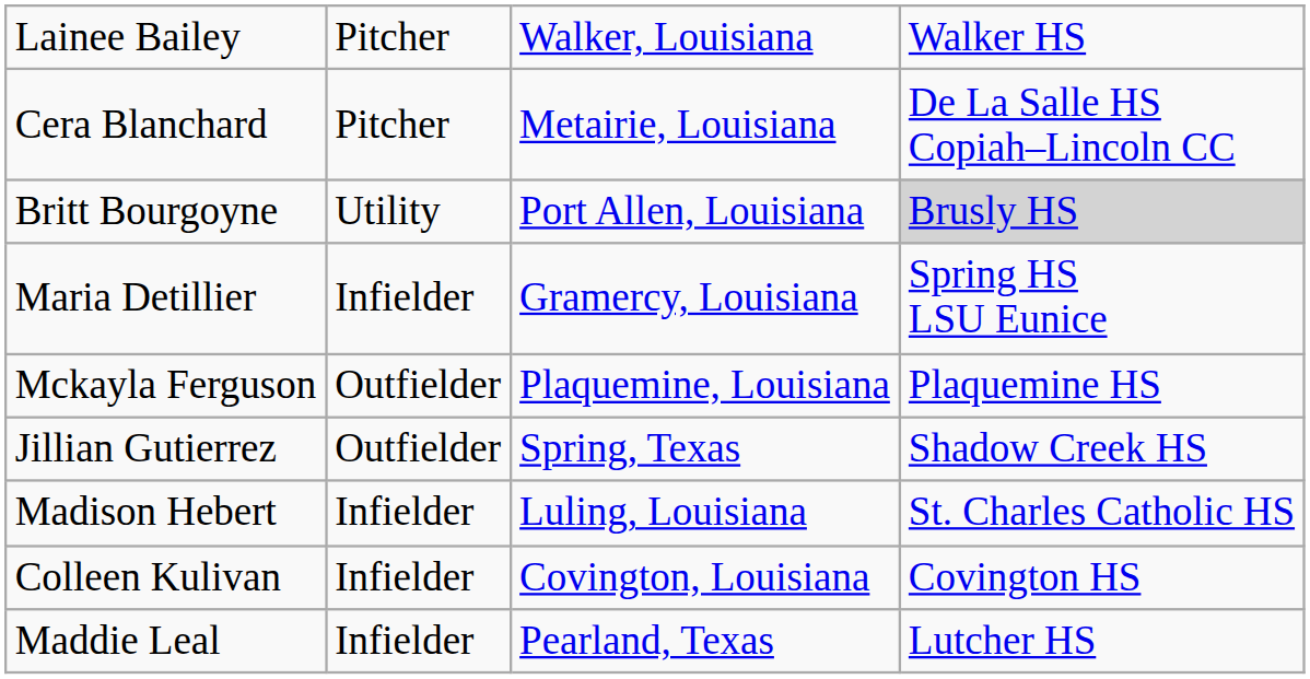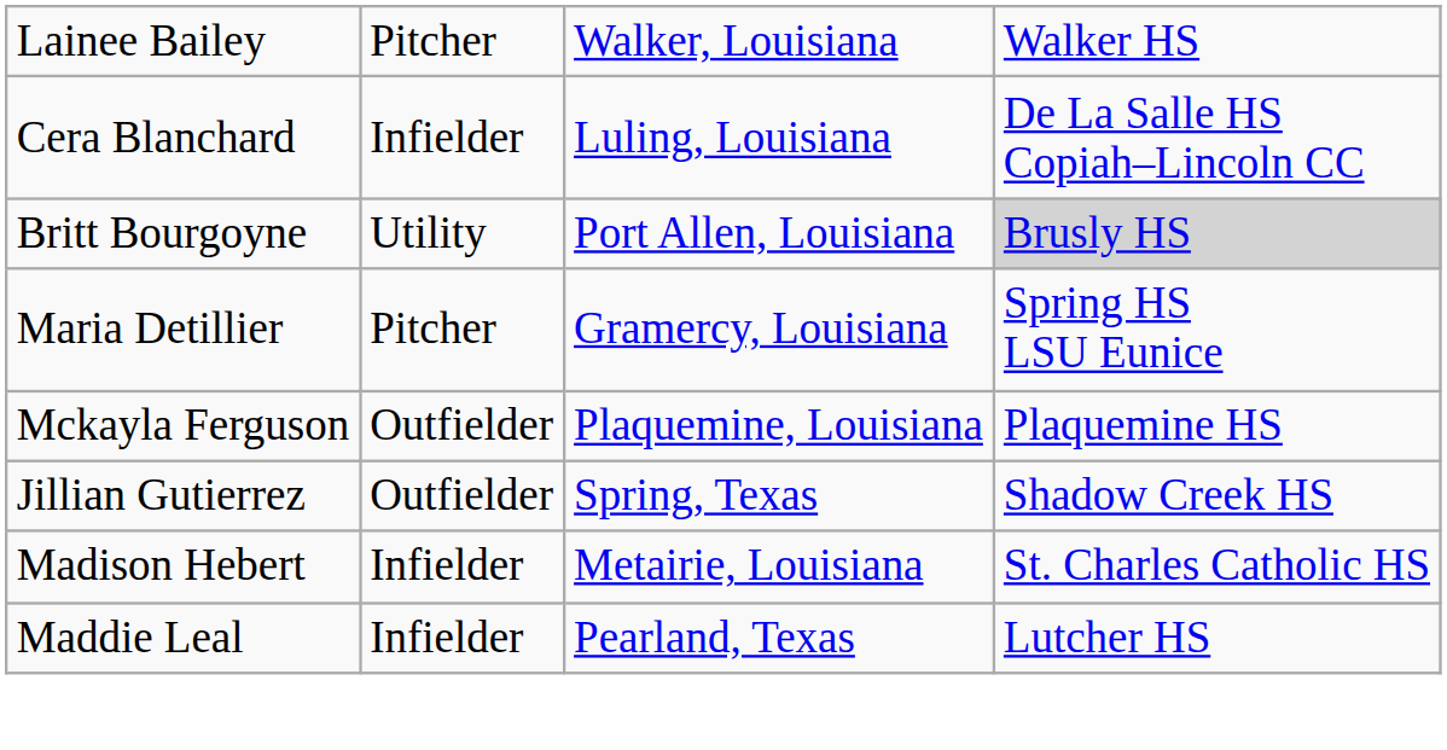 <table class="wikitable">
 <tr>
 <td>Lainee Bailey</td>
 <td>Pitcher</td>
 <td><a href='#'>Walker, Louisiana</a></td>
 <td><a href='#'>Walker HS</a></td>
 </tr>
 <tr>
 <td>Cera Blanchard</td>
-<td>Pitcher</td>
-<td><a href='#'>Metairie, Louisiana</a></td>
+<td>Infielder</td>
+<td><a href='#'>Luling, Louisiana</a></td>
 <td><a href='#'>De La Salle HS</a><br><a href='#'>Copiah–Lincoln CC</a></td>
 </tr>
 <tr>
 <td>Britt Bourgoyne</td>
 <td>Utility</td>
 <td><a href='#'>Port Allen, Louisiana</a></td>
 <td style="background: lightgrey;"><a href='#'>Brusly HS</a></td>
 </tr>
 <tr>
 <td>Maria Detillier</td>
-<td>Infielder</td>
+<td>Pitcher</td>
 <td><a href='#'>Gramercy, Louisiana</a></td>
 <td><a href='#'>Spring HS</a><br><a href='#'>LSU Eunice</a></td>
 </tr>
 <tr>
 <td>Mckayla Ferguson</td>
 <td>Outfielder</td>
 <td><a href='#'>Plaquemine, Louisiana</a></td>
 <td><a href='#'>Plaquemine HS</a></td>
 </tr>
 <tr>
 <td>Jillian Gutierrez</td>
 <td>Outfielder</td>
 <td><a href='#'>Spring, Texas</a></td>
 <td><a href='#'>Shadow Creek HS</a></td>
 </tr>
 <tr>
 <td>Madison Hebert</td>
 <td>Infielder</td>
-<td><a href='#'>Luling, Louisiana</a></td>
+<td><a href='#'>Metairie, Louisiana</a></td>
 <td><a href='#'>St. Charles Catholic HS</a></td>
-</tr>
-<tr>
-<td>Colleen Kulivan</td>
-<td>Infielder</td>
-<td><a href='#'>Covington, Louisiana</a></td>
-<td><a href='#'>Covington HS</a></td>
 </tr>
 <tr>
 <td>Maddie Leal</td>
 <td>Infielder</td>
 <td><a href='#'>Pearland, Texas</a></td>
 <td><a href='#'>Lutcher HS</a></td>
 </tr>
 </table>
